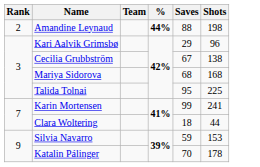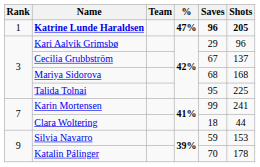 <table class="wikitable" style="text-align: center;">
 <tr>
 <th>Rank</th>
 <th>Name</th>
 <th>Team</th>
 <th>%</th>
 <th>Saves</th>
 <th>Shots</th>
 </tr>
 <tr>
-<td>2</td>
-<td align="left"><a href='#'>Amandine Leynaud</a></td>
-<td align="left"></td>
-<td><strong>44%</strong></td>
-<td>88</td>
-<td>198</td>
+<td>1</td>
+<td align="left"><strong><a href='#'>Katrine Lunde Haraldsen</a></strong></td>
+<td align="left"><strong></strong></td>
+<td><strong>47%</strong></td>
+<td><strong>96</strong></td>
+<td><strong>205</strong></td>
 </tr>
 <tr>
 <td rowspan=4>3</td>
 <td align="left"><a href='#'>Kari Aalvik Grimsbø</a></td>
 <td align="left"></td>
 <td rowspan=4><strong>42%</strong></td>
 <td>29</td>
 <td>96</td>
 </tr>
 <tr>
 <td align="left"><a href='#'>Cecilia Grubbström</a></td>
 <td align="left"></td>
 <td>67</td>
-<td>138</td>
+<td>137</td>
 </tr>
 <tr>
 <td align="left"><a href='#'>Mariya Sidorova</a></td>
 <td align="left"></td>
 <td>68</td>
 <td>168</td>
 </tr>
 <tr>
 <td align="left"><a href='#'>Talida Tolnai</a></td>
 <td align="left"></td>
 <td>95</td>
 <td>225</td>
 </tr>
 <tr>
 <td rowspan=2>7</td>
 <td align="left"><a href='#'>Karin Mortensen</a></td>
 <td align="left"></td>
 <td rowspan=2><strong>41%</strong></td>
 <td>99</td>
 <td>241</td>
 </tr>
 <tr>
 <td align="left"><a href='#'>Clara Woltering</a></td>
 <td align="left"></td>
 <td>18</td>
 <td>44</td>
 </tr>
 <tr>
 <td rowspan=2>9</td>
 <td align="left"><a href='#'>Silvia Navarro</a></td>
 <td align="left"></td>
 <td rowspan=2><strong>39%</strong></td>
 <td>59</td>
 <td>153</td>
 </tr>
 <tr>
 <td align="left"><a href='#'>Katalin Pálinger</a></td>
 <td align="left"></td>
 <td>70</td>
 <td>178</td>
 </tr>
 </table>
